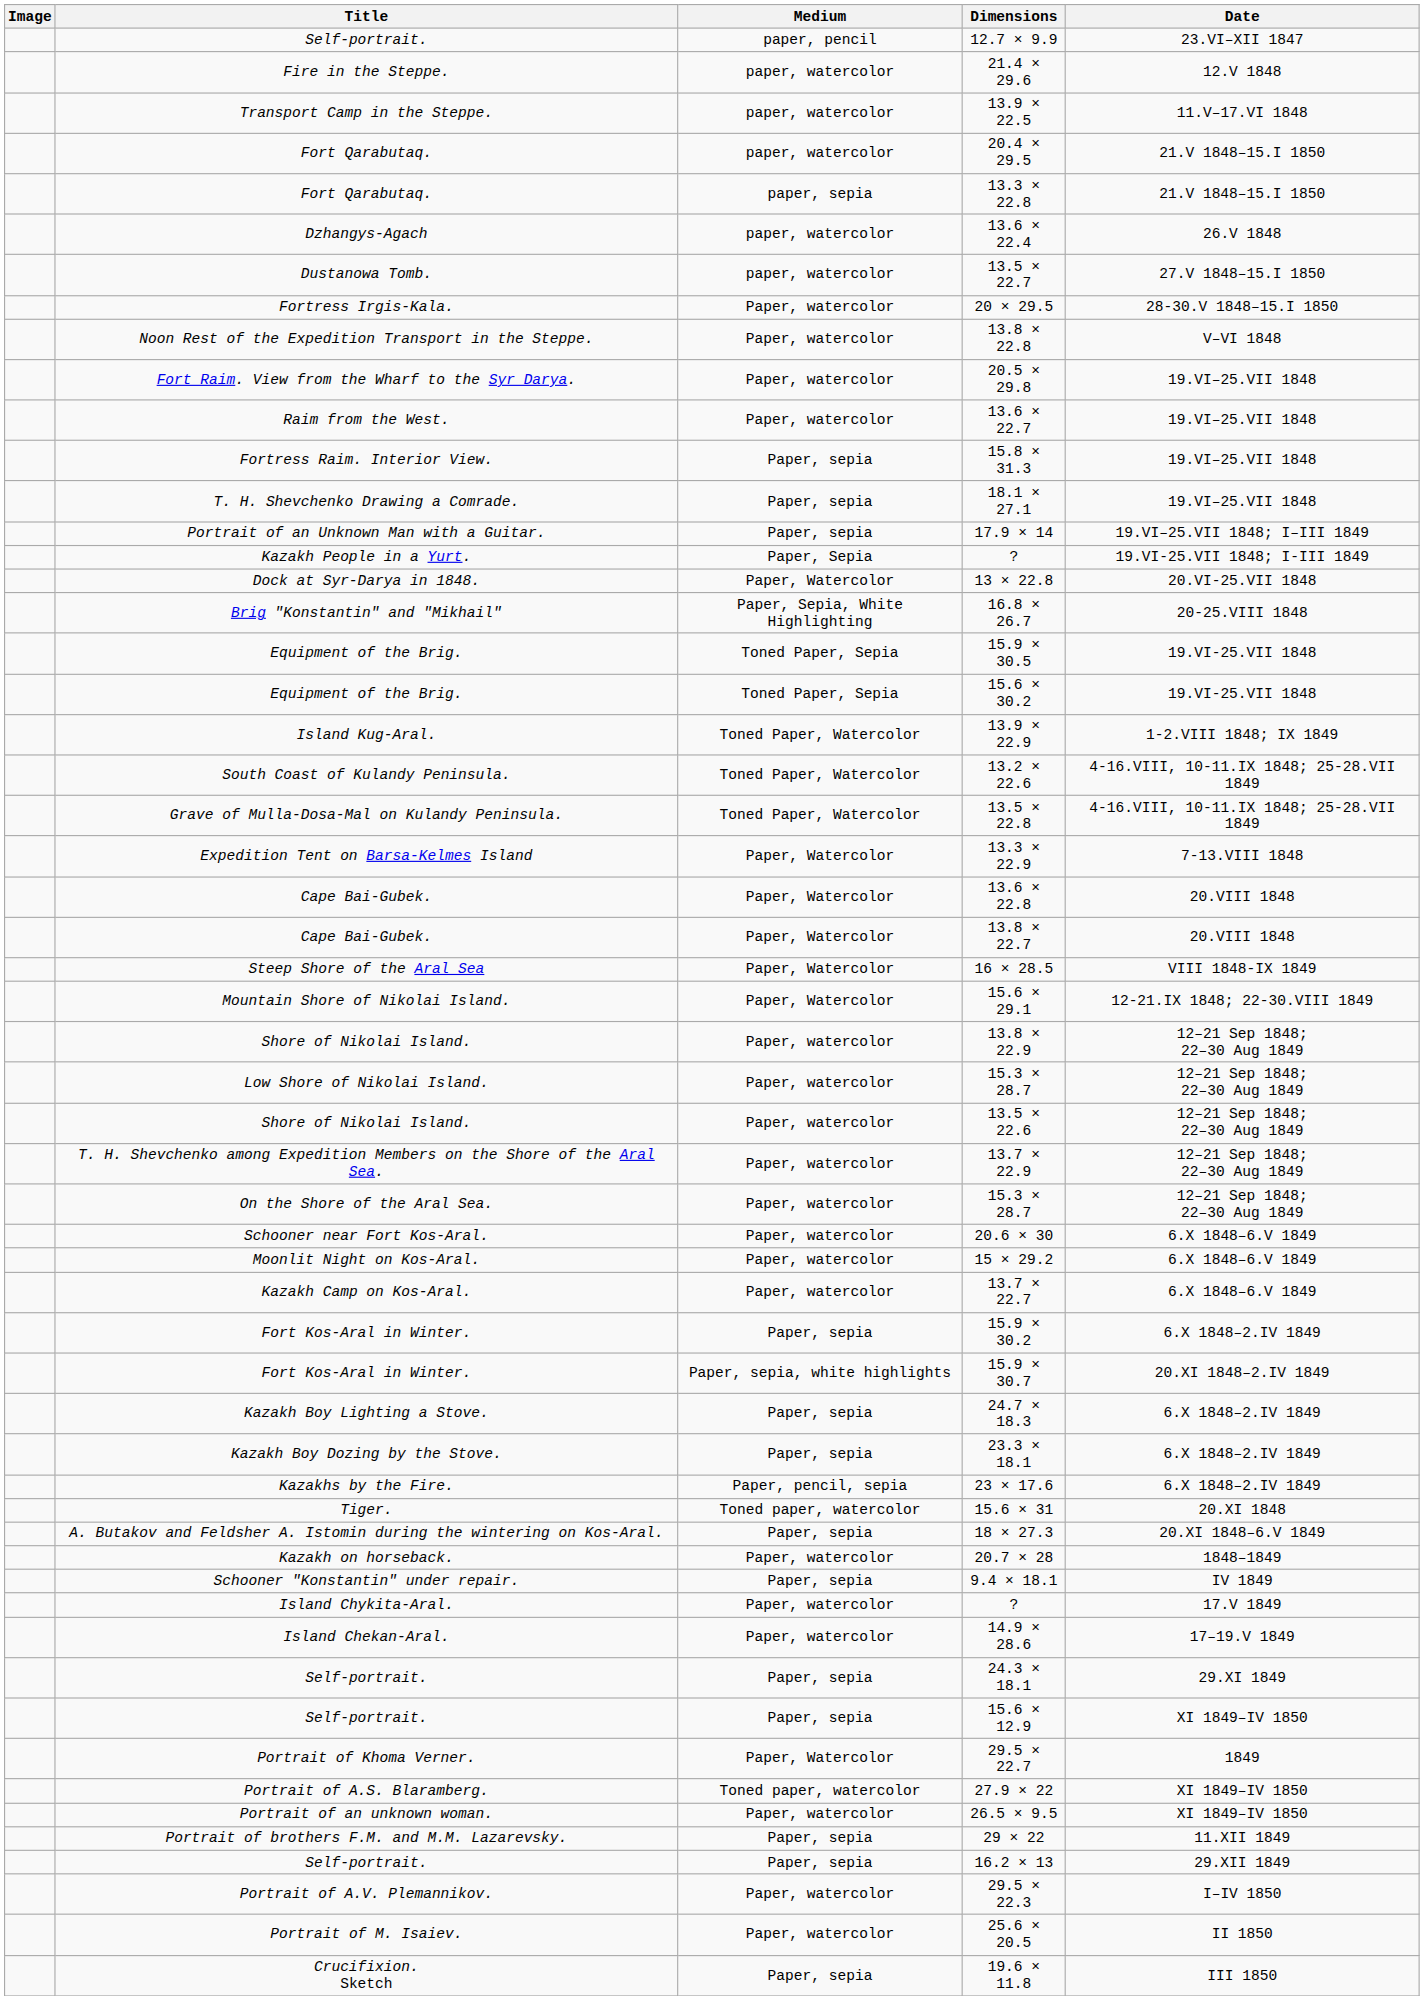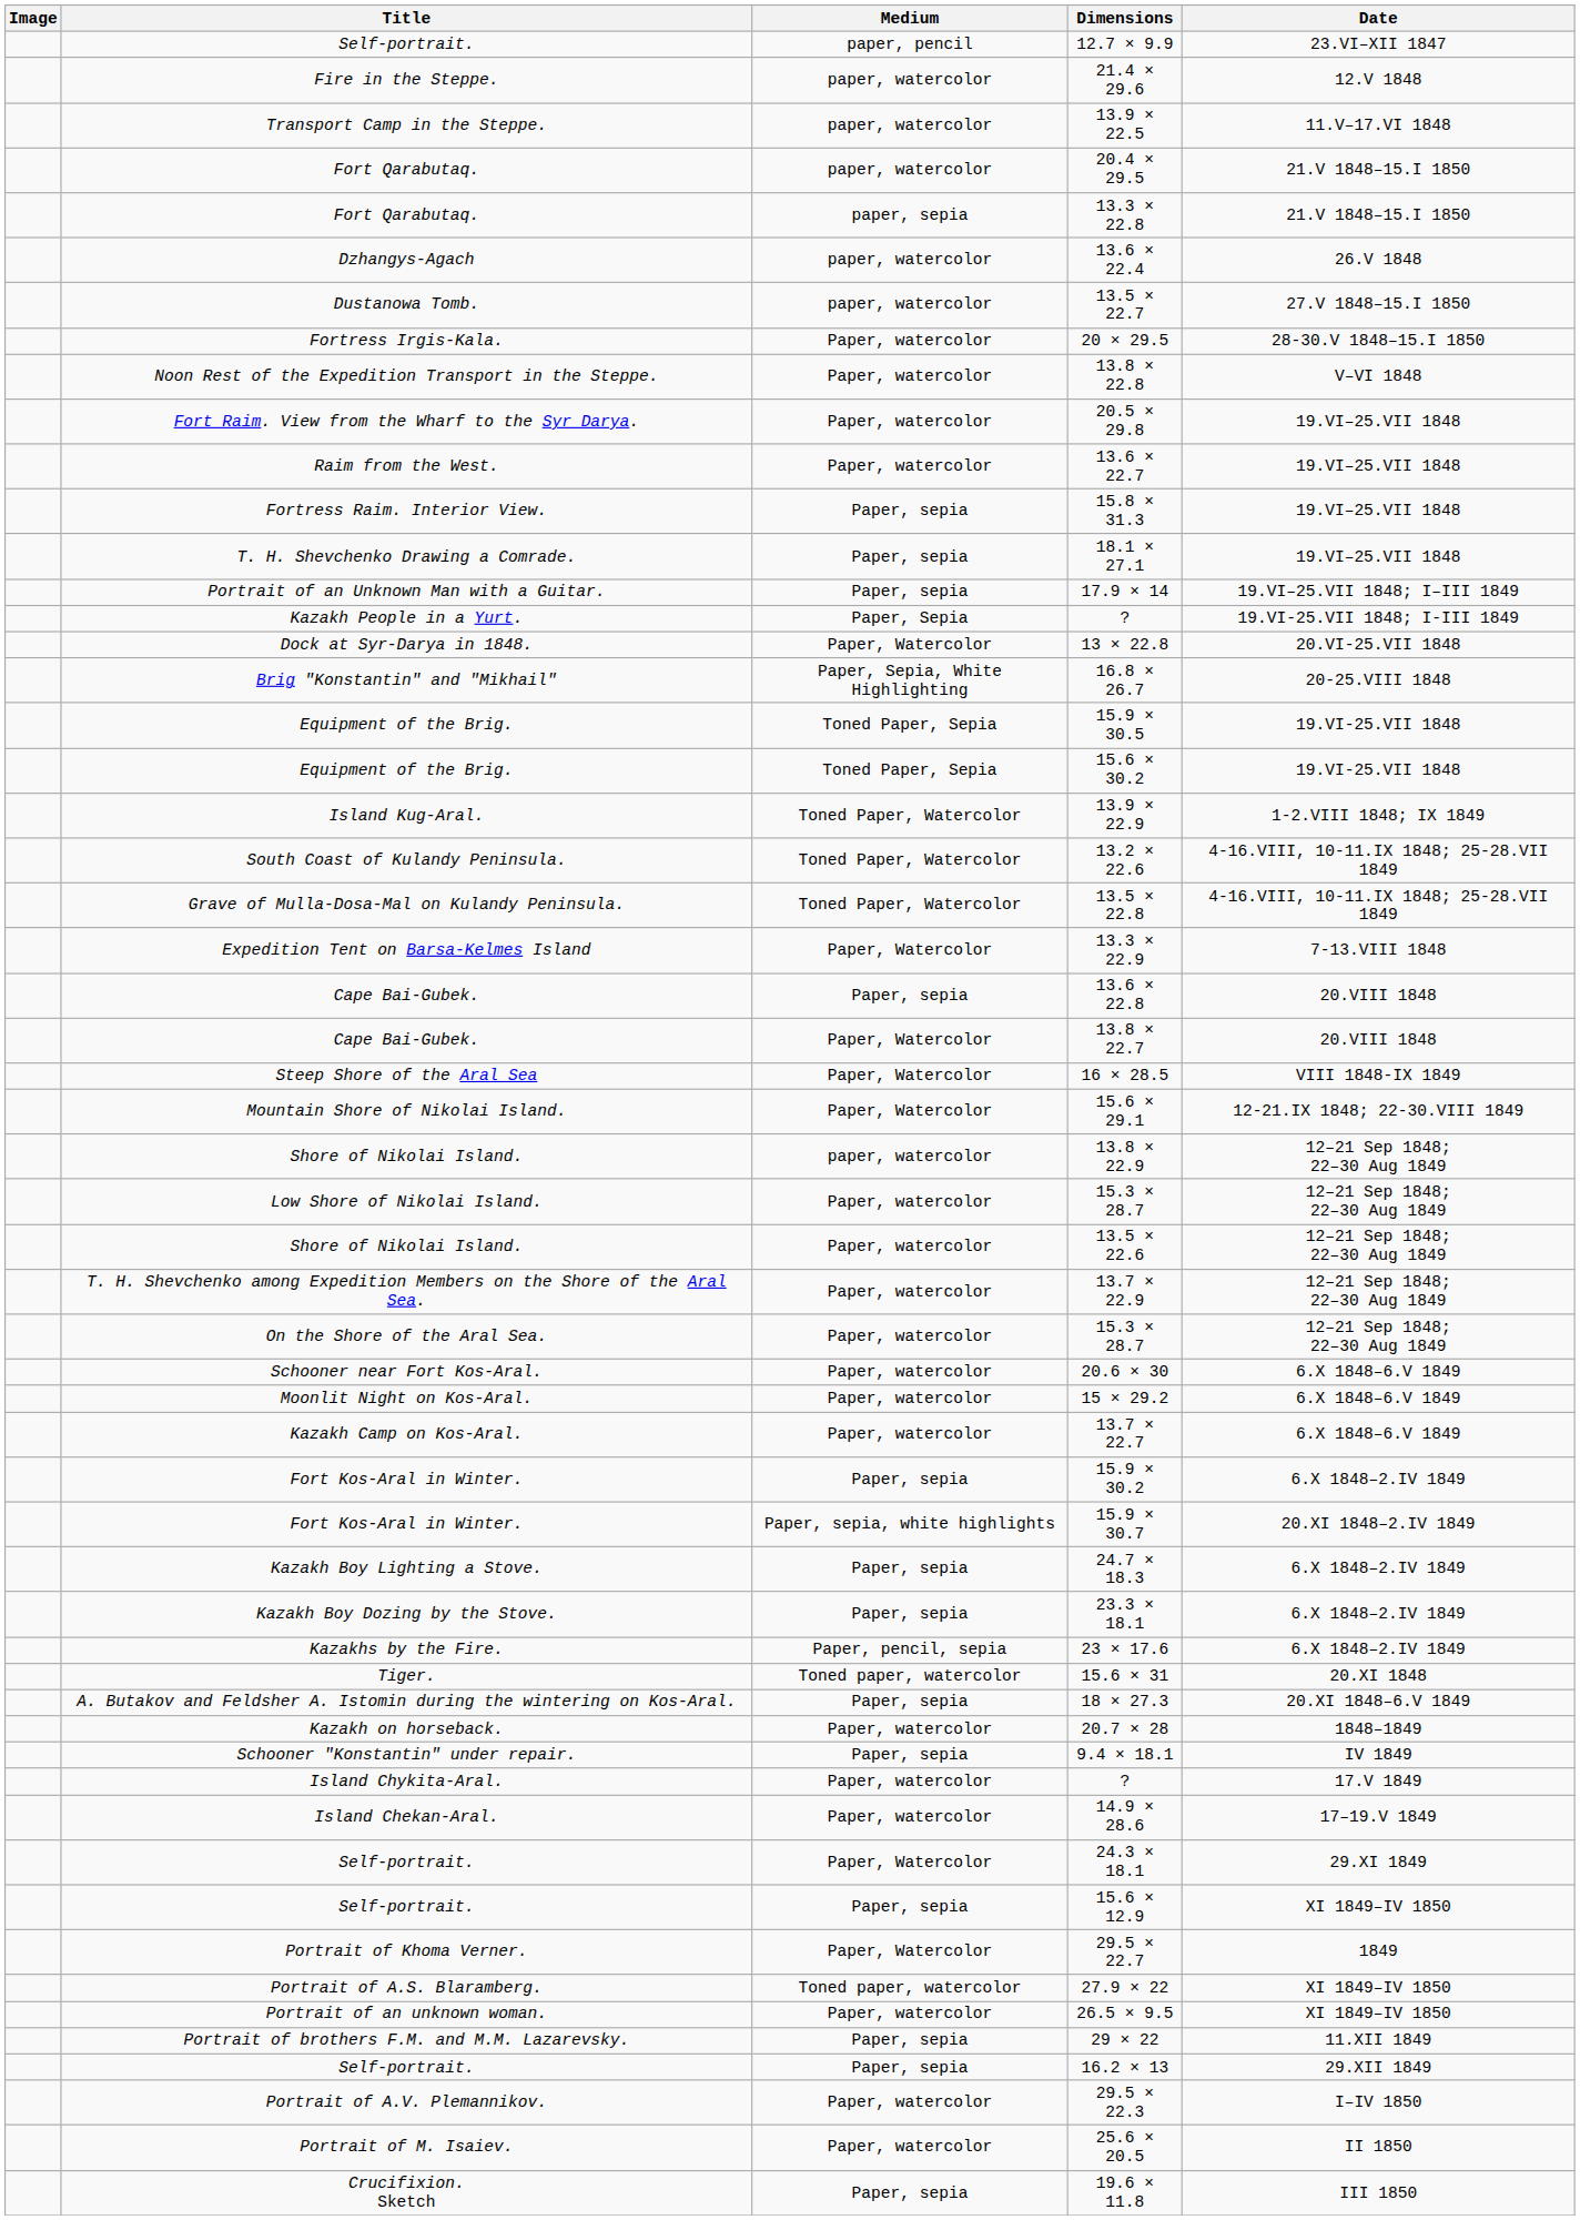 <table class="wikitable sortable" style="width:100%; text-align:center;">
 <tr>
 <th class="unsortable">Image</th>
 <th>Title</th>
 <th style="min-width:6em;">Medium</th>
 <th style="min-width:6em;">Dimensions</th>
 <th class="unsortable">Date</th>
 </tr>
 <tr>
 <td></td>
 <td><em>Self-portrait.</em></td>
 <td>paper, pencil</td>
 <td>12.7 × 9.9</td>
 <td>23.VI–XII 1847</td>
 </tr>
 <tr>
 <td></td>
 <td><em>Fire in the Steppe.</em></td>
 <td>paper, watercolor</td>
 <td>21.4 × 29.6</td>
 <td>12.V 1848</td>
 </tr>
 <tr>
 <td></td>
 <td><em>Transport Camp in the Steppe.</em></td>
 <td>paper, watercolor</td>
 <td>13.9 × 22.5</td>
 <td>11.V–17.VI 1848</td>
 </tr>
 <tr>
 <td></td>
 <td><em>Fort Qarabutaq.</em></td>
 <td>paper, watercolor</td>
 <td>20.4 × 29.5</td>
 <td>21.V 1848–15.I 1850</td>
 </tr>
 <tr>
 <td></td>
 <td><em>Fort Qarabutaq.</em></td>
 <td>paper, sepia</td>
 <td>13.3 × 22.8</td>
 <td>21.V 1848–15.I 1850</td>
 </tr>
 <tr>
 <td></td>
 <td><em>Dzhangys-Agach</em></td>
 <td>paper, watercolor</td>
 <td>13.6 × 22.4</td>
 <td>26.V 1848</td>
 </tr>
 <tr>
 <td></td>
 <td><em>Dustanowa Tomb.</em></td>
 <td>paper, watercolor</td>
 <td>13.5 × 22.7</td>
 <td>27.V 1848–15.I 1850</td>
 </tr>
 <tr>
 <td></td>
 <td><em>Fortress Irgis-Kala.</em></td>
 <td>Paper, watercolor</td>
 <td>20 × 29.5</td>
 <td>28-30.V 1848–15.I 1850</td>
 </tr>
 <tr>
 <td></td>
 <td><em>Noon Rest of the Expedition Transport in the Steppe.</em></td>
 <td>Paper, watercolor</td>
 <td>13.8 × 22.8</td>
 <td>V–VI 1848</td>
 </tr>
 <tr>
 <td></td>
 <td><em><a href='#'>Fort Raim</a>. View from the Wharf to the <a href='#'>Syr Darya</a>.</em></td>
 <td>Paper, watercolor</td>
 <td>20.5 × 29.8</td>
 <td>19.VI–25.VII 1848</td>
 </tr>
 <tr>
 <td></td>
 <td><em>Raim from the West.</em></td>
 <td>Paper, watercolor</td>
 <td>13.6 × 22.7</td>
 <td>19.VI–25.VII 1848</td>
 </tr>
 <tr>
 <td></td>
 <td><em>Fortress Raim. Interior View.</em></td>
 <td>Paper, sepia</td>
 <td>15.8 × 31.3</td>
 <td>19.VI–25.VII 1848</td>
 </tr>
 <tr>
 <td></td>
 <td><em>T. H. Shevchenko Drawing a Comrade.</em></td>
 <td>Paper, sepia</td>
 <td>18.1 × 27.1</td>
 <td>19.VI–25.VII 1848</td>
 </tr>
 <tr>
 <td></td>
 <td><em>Portrait of an Unknown Man with a Guitar.</em></td>
 <td>Paper, sepia</td>
 <td>17.9 × 14</td>
 <td>19.VI–25.VII 1848; I–III 1849</td>
 </tr>
 <tr>
 <td></td>
 <td><em>Kazakh People in a <a href='#'>Yurt</a>.</em></td>
 <td>Paper, Sepia</td>
 <td>?</td>
 <td>19.VI-25.VII 1848; I-III 1849</td>
 </tr>
 <tr>
 <td></td>
 <td><em>Dock at Syr-Darya in 1848.</em></td>
 <td>Paper, Watercolor</td>
 <td>13 × 22.8</td>
 <td>20.VI-25.VII 1848</td>
 </tr>
 <tr>
 <td></td>
 <td><em><a href='#'>Brig</a> "Konstantin" and "Mikhail"</em></td>
 <td>Paper, Sepia, White Highlighting</td>
 <td>16.8 × 26.7</td>
 <td>20-25.VIII 1848</td>
 </tr>
 <tr>
 <td></td>
 <td><em>Equipment of the Brig.</em></td>
 <td>Toned Paper, Sepia</td>
 <td>15.9 × 30.5</td>
 <td>19.VI-25.VII 1848</td>
 </tr>
 <tr>
 <td></td>
 <td><em>Equipment of the Brig.</em></td>
 <td>Toned Paper, Sepia</td>
 <td>15.6 × 30.2</td>
 <td>19.VI-25.VII 1848</td>
 </tr>
 <tr>
 <td></td>
 <td><em>Island Kug-Aral.</em></td>
 <td>Toned Paper, Watercolor</td>
 <td>13.9 × 22.9</td>
 <td>1-2.VIII 1848; IX 1849</td>
 </tr>
 <tr>
 <td></td>
 <td><em>South Coast of Kulandy Peninsula.</em></td>
 <td>Toned Paper, Watercolor</td>
 <td>13.2 × 22.6</td>
 <td>4-16.VIII, 10-11.IX 1848; 25-28.VII 1849</td>
 </tr>
 <tr>
 <td></td>
 <td><em>Grave of Mulla-Dosa-Mal on Kulandy Peninsula.</em></td>
 <td>Toned Paper, Watercolor</td>
 <td>13.5 × 22.8</td>
 <td>4-16.VIII, 10-11.IX 1848; 25-28.VII 1849</td>
 </tr>
 <tr>
 <td></td>
 <td><em>Expedition Tent on <a href='#'>Barsa-Kelmes</a> Island</em></td>
 <td>Paper, Watercolor</td>
 <td>13.3 × 22.9</td>
 <td>7-13.VIII 1848</td>
 </tr>
 <tr>
 <td></td>
 <td><em>Cape Bai-Gubek.</em></td>
-<td>Paper, Watercolor</td>
+<td>Paper, sepia</td>
 <td>13.6 × 22.8</td>
 <td>20.VIII 1848</td>
 </tr>
 <tr>
 <td></td>
 <td><em>Cape Bai-Gubek.</em></td>
 <td>Paper, Watercolor</td>
 <td>13.8 × 22.7</td>
 <td>20.VIII 1848</td>
 </tr>
 <tr>
 <td></td>
 <td><em>Steep Shore of the <a href='#'>Aral Sea</a></em></td>
 <td>Paper, Watercolor</td>
 <td>16 × 28.5</td>
 <td>VIII 1848-IX 1849</td>
 </tr>
 <tr>
 <td></td>
 <td><em>Mountain Shore of Nikolai Island.</em></td>
 <td>Paper, Watercolor</td>
 <td>15.6 × 29.1</td>
 <td>12-21.IX 1848; 22-30.VIII 1849</td>
 </tr>
 <tr>
 <td></td>
 <td><em>Shore of Nikolai Island.</em></td>
-<td>Paper, watercolor</td>
+<td>paper, watercolor</td>
 <td>13.8 × 22.9</td>
 <td>12–21 Sep 1848;<br>22–30 Aug 1849</td>
 </tr>
 <tr>
 <td></td>
 <td><em>Low Shore of Nikolai Island.</em></td>
 <td>Paper, watercolor</td>
 <td>15.3 × 28.7</td>
 <td>12–21 Sep 1848;<br>22–30 Aug 1849</td>
 </tr>
 <tr>
 <td></td>
 <td><em>Shore of Nikolai Island.</em></td>
 <td>Paper, watercolor</td>
 <td>13.5 × 22.6</td>
 <td>12–21 Sep 1848;<br>22–30 Aug 1849</td>
 </tr>
 <tr>
 <td></td>
 <td><em>T. H. Shevchenko among Expedition Members on the Shore of the <a href='#'>Aral Sea</a>.</em></td>
 <td>Paper, watercolor</td>
 <td>13.7 × 22.9</td>
 <td>12–21 Sep 1848;<br>22–30 Aug 1849</td>
 </tr>
 <tr>
 <td></td>
 <td><em>On the Shore of the Aral Sea.</em></td>
 <td>Paper, watercolor</td>
 <td>15.3 × 28.7</td>
 <td>12–21 Sep 1848;<br>22–30 Aug 1849</td>
 </tr>
 <tr>
 <td></td>
 <td><em>Schooner near Fort Kos-Aral.</em></td>
 <td>Paper, watercolor</td>
 <td>20.6 × 30</td>
 <td>6.X 1848–6.V 1849</td>
 </tr>
 <tr>
 <td></td>
 <td><em>Moonlit Night on Kos-Aral.</em></td>
 <td>Paper, watercolor</td>
 <td>15 × 29.2</td>
 <td>6.X 1848–6.V 1849</td>
 </tr>
 <tr>
 <td></td>
 <td><em>Kazakh Camp on Kos-Aral.</em></td>
 <td>Paper, watercolor</td>
 <td>13.7 × 22.7</td>
 <td>6.X 1848–6.V 1849</td>
 </tr>
 <tr>
 <td></td>
 <td><em>Fort Kos-Aral in Winter.</em></td>
 <td>Paper, sepia</td>
 <td>15.9 × 30.2</td>
 <td>6.X 1848–2.IV 1849</td>
 </tr>
 <tr>
 <td></td>
 <td><em>Fort Kos-Aral in Winter.</em></td>
 <td>Paper, sepia, white highlights</td>
 <td>15.9 × 30.7</td>
 <td>20.XI 1848–2.IV 1849</td>
 </tr>
 <tr>
 <td></td>
 <td><em>Kazakh Boy Lighting a Stove.</em></td>
 <td>Paper, sepia</td>
 <td>24.7 × 18.3</td>
 <td>6.X 1848–2.IV 1849</td>
 </tr>
 <tr>
 <td></td>
 <td><em>Kazakh Boy Dozing by the Stove.</em></td>
 <td>Paper, sepia</td>
 <td>23.3 × 18.1</td>
 <td>6.X 1848–2.IV 1849</td>
 </tr>
 <tr>
 <td></td>
 <td><em>Kazakhs by the Fire.</em></td>
 <td>Paper, pencil, sepia</td>
 <td>23 × 17.6</td>
 <td>6.X 1848–2.IV 1849</td>
 </tr>
 <tr>
 <td></td>
 <td><em>Tiger.</em></td>
 <td>Toned paper, watercolor</td>
 <td>15.6 × 31</td>
 <td>20.XI 1848</td>
 </tr>
 <tr>
 <td></td>
 <td><em>A. Butakov and Feldsher A. Istomin during the wintering on Kos-Aral.</em></td>
 <td>Paper, sepia</td>
 <td>18 × 27.3</td>
 <td>20.XI 1848–6.V 1849</td>
 </tr>
 <tr>
 <td></td>
 <td><em>Kazakh on horseback.</em></td>
 <td>Paper, watercolor</td>
 <td>20.7 × 28</td>
 <td>1848–1849</td>
 </tr>
 <tr>
 <td></td>
 <td><em>Schooner "Konstantin" under repair.</em></td>
 <td>Paper, sepia</td>
 <td>9.4 × 18.1</td>
 <td>IV 1849</td>
 </tr>
 <tr>
 <td></td>
 <td><em>Island Chykita-Aral.</em></td>
 <td>Paper, watercolor</td>
 <td>?</td>
 <td>17.V 1849</td>
 </tr>
 <tr>
 <td></td>
 <td><em>Island Chekan-Aral.</em></td>
 <td>Paper, watercolor</td>
 <td>14.9 × 28.6</td>
 <td>17–19.V 1849</td>
 </tr>
 <tr>
 <td></td>
 <td><em>Self-portrait.</em></td>
-<td>Paper, sepia</td>
+<td>Paper, Watercolor</td>
 <td>24.3 × 18.1</td>
 <td>29.XI 1849</td>
 </tr>
 <tr>
 <td></td>
 <td><em>Self-portrait.</em></td>
 <td>Paper, sepia</td>
 <td>15.6 × 12.9</td>
 <td>XI 1849–IV 1850</td>
 </tr>
 <tr>
 <td></td>
 <td><em>Portrait of Khoma Verner.</em></td>
 <td>Paper, Watercolor</td>
 <td>29.5 × 22.7</td>
 <td>1849</td>
 </tr>
 <tr>
 <td></td>
 <td><em>Portrait of A.S. Blaramberg.</em></td>
 <td>Toned paper, watercolor</td>
 <td>27.9 × 22</td>
 <td>XI 1849–IV 1850</td>
 </tr>
 <tr>
 <td></td>
 <td><em>Portrait of an unknown woman.</em></td>
 <td>Paper, watercolor</td>
 <td>26.5 × 9.5</td>
 <td>XI 1849–IV 1850</td>
 </tr>
 <tr>
 <td></td>
 <td><em>Portrait of brothers F.M. and M.M. Lazarevsky.</em></td>
 <td>Paper, sepia</td>
 <td>29 × 22</td>
 <td>11.XII 1849</td>
 </tr>
 <tr>
 <td></td>
 <td><em>Self-portrait.</em></td>
 <td>Paper, sepia</td>
 <td>16.2 × 13</td>
 <td>29.XII 1849</td>
 </tr>
 <tr>
 <td></td>
 <td><em>Portrait of A.V. Plemannikov.</em></td>
 <td>Paper, watercolor</td>
 <td>29.5 × 22.3</td>
 <td>I–IV 1850</td>
 </tr>
 <tr>
 <td></td>
 <td><em>Portrait of M. Isaiev.</em></td>
 <td>Paper, watercolor</td>
 <td>25.6 × 20.5</td>
 <td>II 1850</td>
 </tr>
 <tr>
 <td></td>
 <td><em>Crucifixion.</em><br>Sketch</td>
 <td>Paper, sepia</td>
 <td>19.6 × 11.8</td>
 <td>III 1850</td>
 </tr>
 </table>
